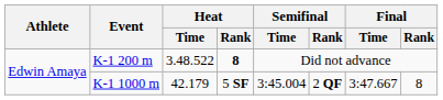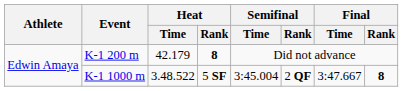 <table class=wikitable style=font-size:90%;text-align:center>
 <tr>
 <th rowspan=2>Athlete</th>
 <th rowspan=2>Event</th>
 <th colspan=2>Heat</th>
 <th colspan=2>Semifinal</th>
 <th colspan=2>Final</th>
 </tr>
 <tr style=font-size:95%>
 <th>Time</th>
 <th>Rank</th>
 <th>Time</th>
 <th>Rank</th>
 <th>Time</th>
 <th>Rank</th>
 </tr>
 <tr>
 <td align=left rowspan=2><a href='#'>Edwin Amaya</a></td>
 <td align=left><a href='#'>K-1 200 m</a></td>
-<td>3.48.522</td>
+<td>42.179</td>
 <td><strong>8</strong></td>
 <td colspan=4>Did not advance</td>
 </tr>
 <tr>
 <td align=left><a href='#'>K-1 1000 m</a></td>
-<td>42.179</td>
+<td>3.48.522</td>
 <td>5 <strong>SF</strong></td>
 <td>3:45.004</td>
 <td>2 <strong>QF</strong></td>
 <td>3:47.667</td>
-<td>8</td>
+<td><strong>8</strong></td>
 </tr>
 </table>
